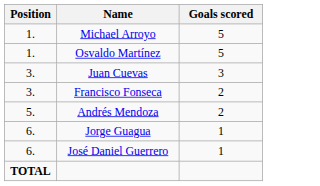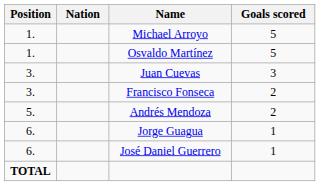 <table class="wikitable" style="font-size: 95%; text-align: center;">
 <tr>
 <th width=60>Position</th>
+<th width=60>Nation</th>
 <th width=150>Name</th>
 <th width=100>Goals scored</th>
 </tr>
 <tr>
 <td>1.</td>
+<td></td>
 <td><a href='#'>Michael Arroyo</a></td>
 <td>5</td>
 </tr>
 <tr>
 <td>1.</td>
+<td></td>
 <td><a href='#'>Osvaldo Martínez</a></td>
 <td>5</td>
 </tr>
 <tr>
 <td>3.</td>
+<td></td>
 <td><a href='#'>Juan Cuevas</a></td>
 <td>3</td>
 </tr>
 <tr>
 <td>3.</td>
+<td></td>
 <td><a href='#'>Francisco Fonseca</a></td>
 <td>2</td>
 </tr>
 <tr>
 <td>5.</td>
+<td></td>
 <td><a href='#'>Andrés Mendoza</a></td>
 <td>2</td>
 </tr>
 <tr>
 <td>6.</td>
+<td></td>
 <td><a href='#'>Jorge Guagua</a></td>
 <td>1</td>
 </tr>
 <tr>
 <td>6.</td>
+<td></td>
 <td><a href='#'>José Daniel Guerrero</a></td>
 <td>1</td>
 </tr>
 <tr>
 <td><strong>TOTAL</strong></td>
 <td></td>
 <td></td>
+<td></td>
 </tr>
 </table>
